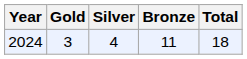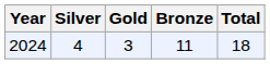 <table class="sortable wikitable" style="font-size: 90%;">
 <tr>
 <th>Year</th>
+<th>Silver</th>
 <th>Gold</th>
-<th>Silver</th>
 <th>Bronze</th>
 <th>Total</th>
 </tr>
 <tr style="background:#ECF2FF">
 <td align="center">2024</td>
+<td align="center">4</td>
 <td align="center">3</td>
-<td align="center">4</td>
 <td align="center">11</td>
 <td align="center">18</td>
 </tr>
 </table>
